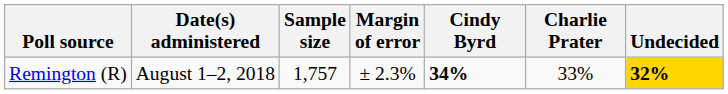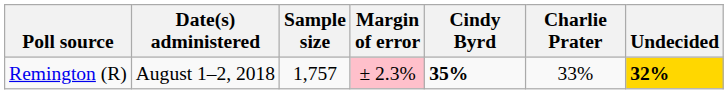 <table class="wikitable">
 <tr valign=bottom>
 <th>Poll source</th>
 <th>Date(s)<br>administered</th>
 <th>Sample<br>size</th>
 <th>Margin<br>of error</th>
 <th style="width:75px;">Cindy<br>Byrd</th>
 <th style="width:75px;">Charlie<br>Prater</th>
 <th>Undecided</th>
 </tr>
 <tr>
 <td><a href='#'>Remington</a> (R)</td>
 <td align=center>August 1–2, 2018</td>
 <td align=center>1,757</td>
-<td align=center>± 2.3%</td>
-<td><strong>34%</strong></td>
+<td align=center style="background: pink;">± 2.3%</td>
+<td><strong>35%</strong></td>
 <td align=center>33%</td>
 <td style="background: gold;"><strong>32%</strong></td>
 </tr>
 </table>
